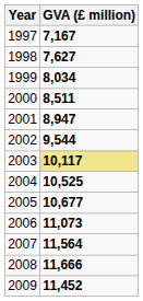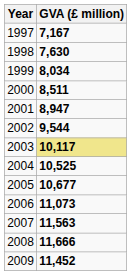 <table class="wikitable">
 <tr>
 <th>Year</th>
 <th>GVA (£ million)</th>
 </tr>
 <tr>
 <td>1997</td>
 <td><strong>7,167</strong></td>
 </tr>
 <tr>
 <td>1998</td>
-<td><strong>7,627</strong></td>
+<td><strong>7,630</strong></td>
 </tr>
 <tr>
 <td>1999</td>
 <td><strong>8,034</strong></td>
 </tr>
 <tr>
 <td>2000</td>
 <td><strong>8,511</strong></td>
 </tr>
 <tr>
 <td>2001</td>
 <td><strong>8,947</strong></td>
 </tr>
 <tr>
 <td>2002</td>
 <td><strong>9,544</strong></td>
 </tr>
 <tr>
 <td>2003</td>
 <td style="background: khaki;"><strong>10,117</strong></td>
 </tr>
 <tr>
 <td>2004</td>
 <td><strong>10,525</strong></td>
 </tr>
 <tr>
 <td>2005</td>
 <td><strong>10,677</strong></td>
 </tr>
 <tr>
 <td>2006</td>
 <td><strong>11,073</strong></td>
 </tr>
 <tr>
 <td>2007</td>
-<td><strong>11,564</strong></td>
+<td><strong>11,563</strong></td>
 </tr>
 <tr>
 <td>2008</td>
 <td><strong>11,666</strong></td>
 </tr>
 <tr>
 <td>2009</td>
 <td><strong>11,452</strong></td>
 </tr>
 </table>
